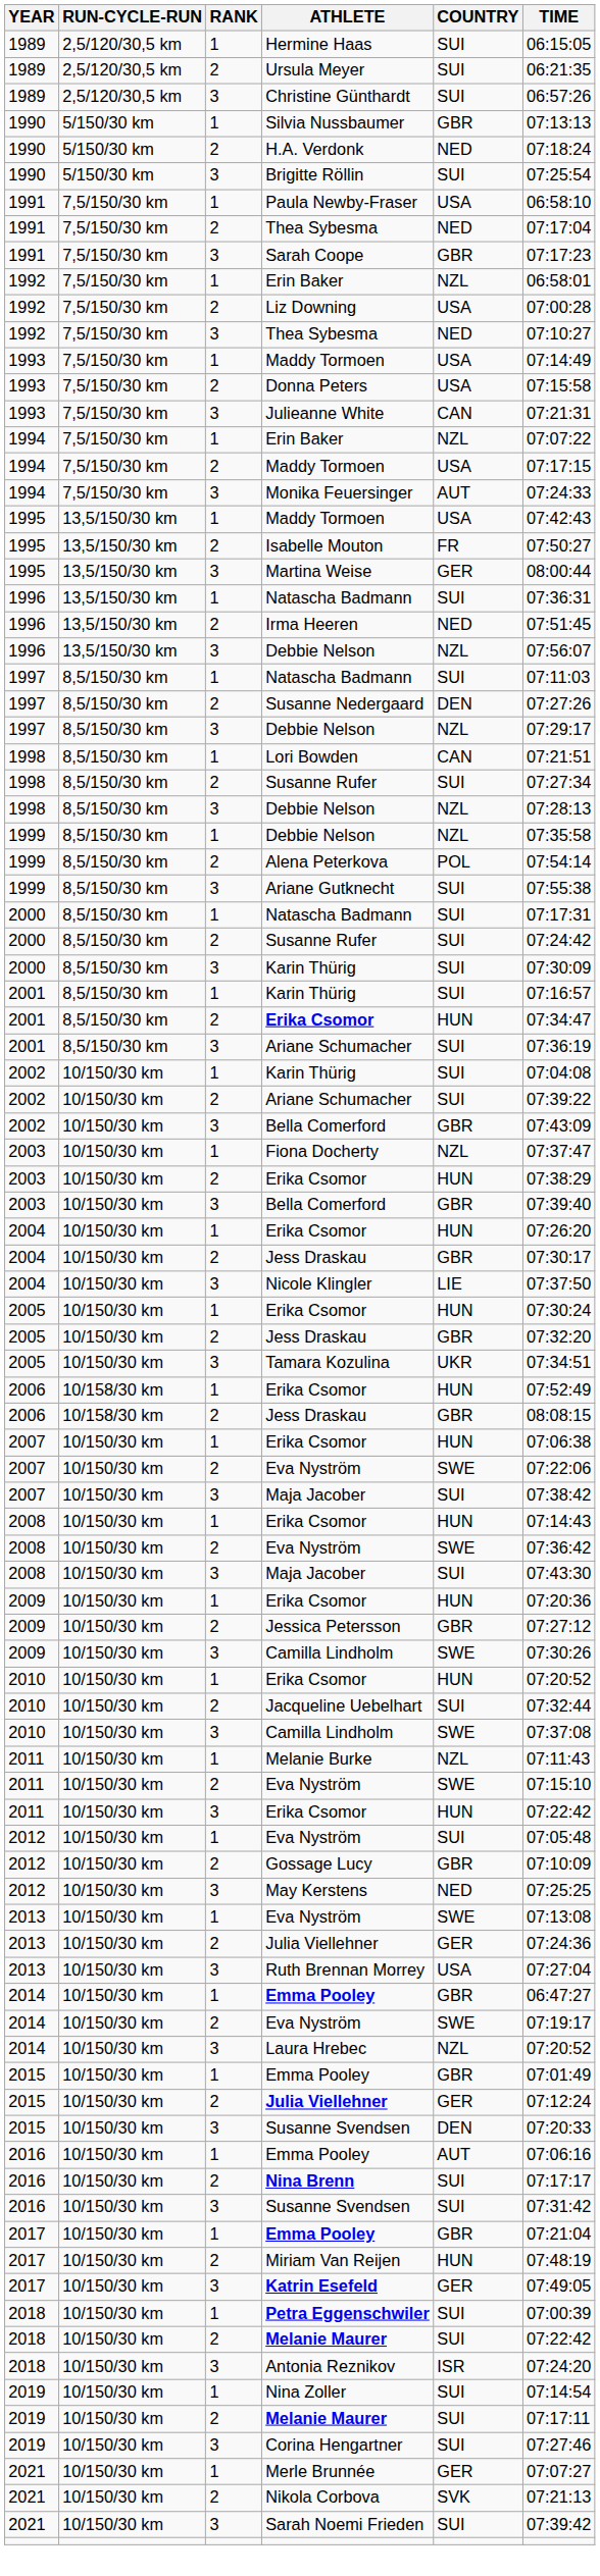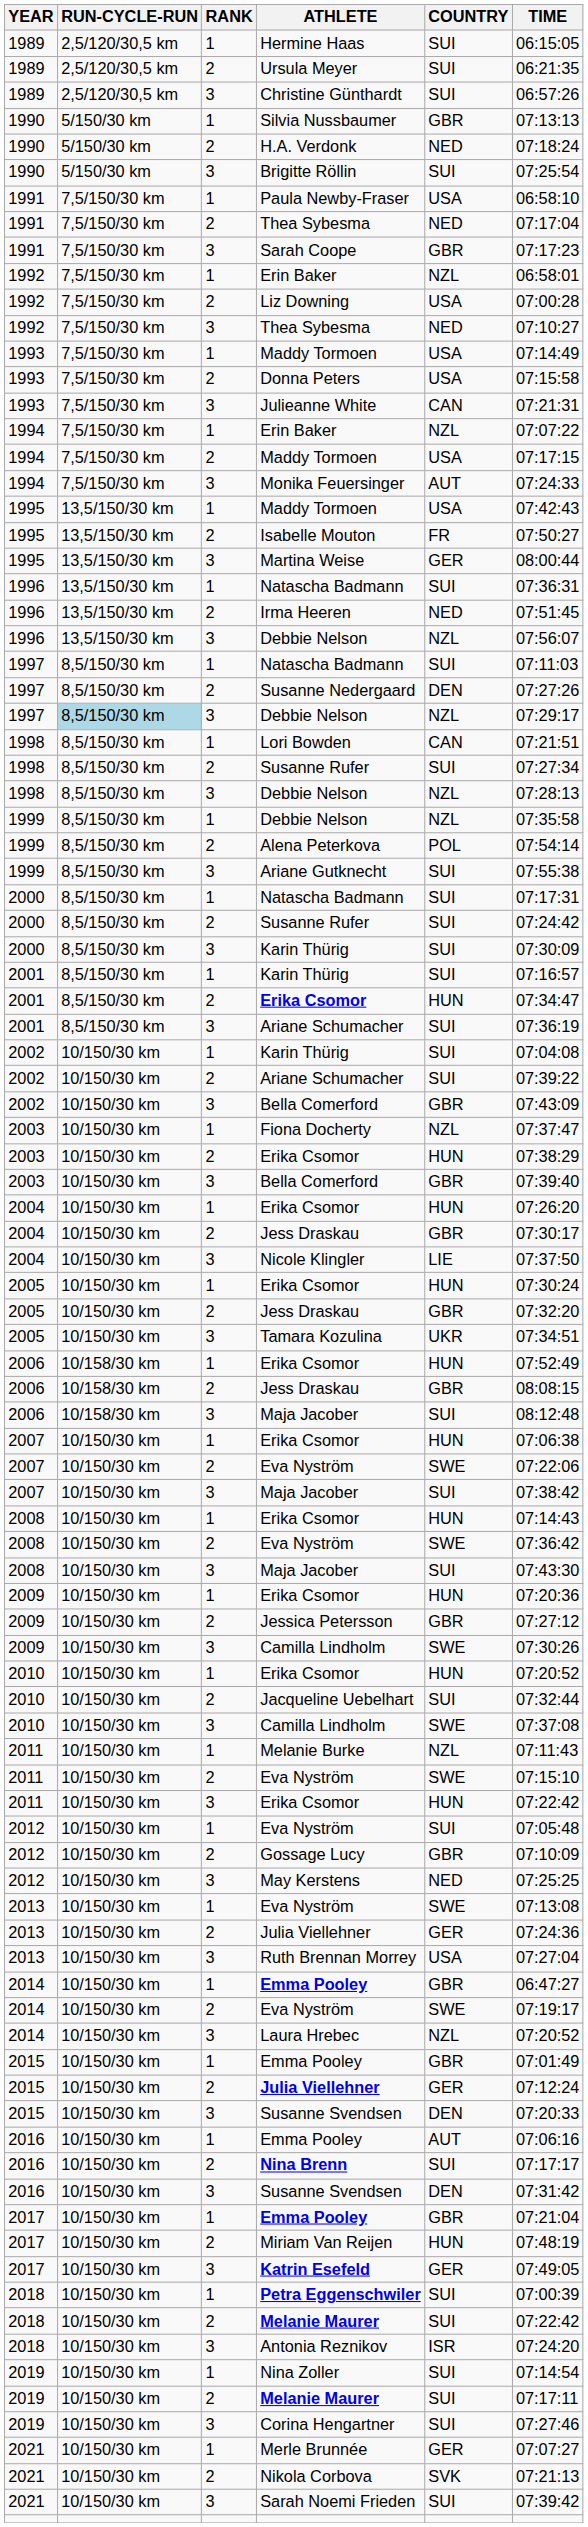 <table class="wikitable sortable">
 <tr>
 <th>YEAR</th>
 <th>RUN-CYCLE-RUN</th>
 <th>RANK</th>
 <th>ATHLETE</th>
 <th>COUNTRY</th>
 <th>TIME</th>
 </tr>
 <tr>
 <td>1989</td>
 <td>2,5/120/30,5 km</td>
 <td>1</td>
 <td>Hermine Haas</td>
 <td>SUI</td>
 <td>06:15:05</td>
 </tr>
 <tr>
 <td>1989</td>
 <td>2,5/120/30,5 km</td>
 <td>2</td>
 <td>Ursula Meyer</td>
 <td>SUI</td>
 <td>06:21:35</td>
 </tr>
 <tr>
 <td>1989</td>
 <td>2,5/120/30,5 km</td>
 <td>3</td>
 <td>Christine Günthardt</td>
 <td>SUI</td>
 <td>06:57:26</td>
 </tr>
 <tr>
 <td>1990</td>
 <td>5/150/30 km</td>
 <td>1</td>
 <td>Silvia Nussbaumer</td>
 <td>GBR</td>
 <td>07:13:13</td>
 </tr>
 <tr>
 <td>1990</td>
 <td>5/150/30 km</td>
 <td>2</td>
 <td>H.A. Verdonk</td>
 <td>NED</td>
 <td>07:18:24</td>
 </tr>
 <tr>
 <td>1990</td>
 <td>5/150/30 km</td>
 <td>3</td>
 <td>Brigitte Röllin</td>
 <td>SUI</td>
 <td>07:25:54</td>
 </tr>
 <tr>
 <td>1991</td>
 <td>7,5/150/30 km</td>
 <td>1</td>
 <td>Paula Newby-Fraser</td>
 <td>USA</td>
 <td>06:58:10</td>
 </tr>
 <tr>
 <td>1991</td>
 <td>7,5/150/30 km</td>
 <td>2</td>
 <td>Thea Sybesma</td>
 <td>NED</td>
 <td>07:17:04</td>
 </tr>
 <tr>
 <td>1991</td>
 <td>7,5/150/30 km</td>
 <td>3</td>
 <td>Sarah Coope</td>
 <td>GBR</td>
 <td>07:17:23</td>
 </tr>
 <tr>
 <td>1992</td>
 <td>7,5/150/30 km</td>
 <td>1</td>
 <td>Erin Baker</td>
 <td>NZL</td>
 <td>06:58:01</td>
 </tr>
 <tr>
 <td>1992</td>
 <td>7,5/150/30 km</td>
 <td>2</td>
 <td>Liz Downing</td>
 <td>USA</td>
 <td>07:00:28</td>
 </tr>
 <tr>
 <td>1992</td>
 <td>7,5/150/30 km</td>
 <td>3</td>
 <td>Thea Sybesma</td>
 <td>NED</td>
 <td>07:10:27</td>
 </tr>
 <tr>
 <td>1993</td>
 <td>7,5/150/30 km</td>
 <td>1</td>
 <td>Maddy Tormoen</td>
 <td>USA</td>
 <td>07:14:49</td>
 </tr>
 <tr>
 <td>1993</td>
 <td>7,5/150/30 km</td>
 <td>2</td>
 <td>Donna Peters</td>
 <td>USA</td>
 <td>07:15:58</td>
 </tr>
 <tr>
 <td>1993</td>
 <td>7,5/150/30 km</td>
 <td>3</td>
 <td>Julieanne White</td>
 <td>CAN</td>
 <td>07:21:31</td>
 </tr>
 <tr>
 <td>1994</td>
 <td>7,5/150/30 km</td>
 <td>1</td>
 <td>Erin Baker</td>
 <td>NZL</td>
 <td>07:07:22</td>
 </tr>
 <tr>
 <td>1994</td>
 <td>7,5/150/30 km</td>
 <td>2</td>
 <td>Maddy Tormoen</td>
 <td>USA</td>
 <td>07:17:15</td>
 </tr>
 <tr>
 <td>1994</td>
 <td>7,5/150/30 km</td>
 <td>3</td>
 <td>Monika Feuersinger</td>
 <td>AUT</td>
 <td>07:24:33</td>
 </tr>
 <tr>
 <td>1995</td>
 <td>13,5/150/30 km</td>
 <td>1</td>
 <td>Maddy Tormoen</td>
 <td>USA</td>
 <td>07:42:43</td>
 </tr>
 <tr>
 <td>1995</td>
 <td>13,5/150/30 km</td>
 <td>2</td>
 <td>Isabelle Mouton</td>
 <td>FR</td>
 <td>07:50:27</td>
 </tr>
 <tr>
 <td>1995</td>
 <td>13,5/150/30 km</td>
 <td>3</td>
 <td>Martina Weise</td>
 <td>GER</td>
 <td>08:00:44</td>
 </tr>
 <tr>
 <td>1996</td>
 <td>13,5/150/30 km</td>
 <td>1</td>
 <td>Natascha Badmann</td>
 <td>SUI</td>
 <td>07:36:31</td>
 </tr>
 <tr>
 <td>1996</td>
 <td>13,5/150/30 km</td>
 <td>2</td>
 <td>Irma Heeren</td>
 <td>NED</td>
 <td>07:51:45</td>
 </tr>
 <tr>
 <td>1996</td>
 <td>13,5/150/30 km</td>
 <td>3</td>
 <td>Debbie Nelson</td>
 <td>NZL</td>
 <td>07:56:07</td>
 </tr>
 <tr>
 <td>1997</td>
 <td>8,5/150/30 km</td>
 <td>1</td>
 <td>Natascha Badmann</td>
 <td>SUI</td>
 <td>07:11:03</td>
 </tr>
 <tr>
 <td>1997</td>
 <td>8,5/150/30 km</td>
 <td>2</td>
 <td>Susanne Nedergaard</td>
 <td>DEN</td>
 <td>07:27:26</td>
 </tr>
 <tr>
 <td>1997</td>
-<td>8,5/150/30 km</td>
+<td style="background: lightblue;">8,5/150/30 km</td>
 <td>3</td>
 <td>Debbie Nelson</td>
 <td>NZL</td>
 <td>07:29:17</td>
 </tr>
 <tr>
 <td>1998</td>
 <td>8,5/150/30 km</td>
 <td>1</td>
 <td>Lori Bowden</td>
 <td>CAN</td>
 <td>07:21:51</td>
 </tr>
 <tr>
 <td>1998</td>
 <td>8,5/150/30 km</td>
 <td>2</td>
 <td>Susanne Rufer</td>
 <td>SUI</td>
 <td>07:27:34</td>
 </tr>
 <tr>
 <td>1998</td>
 <td>8,5/150/30 km</td>
 <td>3</td>
 <td>Debbie Nelson</td>
 <td>NZL</td>
 <td>07:28:13</td>
 </tr>
 <tr>
 <td>1999</td>
 <td>8,5/150/30 km</td>
 <td>1</td>
 <td>Debbie Nelson</td>
 <td>NZL</td>
 <td>07:35:58</td>
 </tr>
 <tr>
 <td>1999</td>
 <td>8,5/150/30 km</td>
 <td>2</td>
 <td>Alena Peterkova</td>
 <td>POL</td>
 <td>07:54:14</td>
 </tr>
 <tr>
 <td>1999</td>
 <td>8,5/150/30 km</td>
 <td>3</td>
 <td>Ariane Gutknecht</td>
 <td>SUI</td>
 <td>07:55:38</td>
 </tr>
 <tr>
 <td>2000</td>
 <td>8,5/150/30 km</td>
 <td>1</td>
 <td>Natascha Badmann</td>
 <td>SUI</td>
 <td>07:17:31</td>
 </tr>
 <tr>
 <td>2000</td>
 <td>8,5/150/30 km</td>
 <td>2</td>
 <td>Susanne Rufer</td>
 <td>SUI</td>
 <td>07:24:42</td>
 </tr>
 <tr>
 <td>2000</td>
 <td>8,5/150/30 km</td>
 <td>3</td>
 <td>Karin Thürig</td>
 <td>SUI</td>
 <td>07:30:09</td>
 </tr>
 <tr>
 <td>2001</td>
 <td>8,5/150/30 km</td>
 <td>1</td>
 <td>Karin Thürig</td>
 <td>SUI</td>
 <td>07:16:57</td>
 </tr>
 <tr>
 <td>2001</td>
 <td>8,5/150/30 km</td>
 <td>2</td>
 <td><strong><a href='#'>Erika Csomor</a></strong></td>
 <td>HUN</td>
 <td>07:34:47</td>
 </tr>
 <tr>
 <td>2001</td>
 <td>8,5/150/30 km</td>
 <td>3</td>
 <td>Ariane Schumacher</td>
 <td>SUI</td>
 <td>07:36:19</td>
 </tr>
 <tr>
 <td>2002</td>
 <td>10/150/30 km</td>
 <td>1</td>
 <td>Karin Thürig</td>
 <td>SUI</td>
 <td>07:04:08</td>
 </tr>
 <tr>
 <td>2002</td>
 <td>10/150/30 km</td>
 <td>2</td>
 <td>Ariane Schumacher</td>
 <td>SUI</td>
 <td>07:39:22</td>
 </tr>
 <tr>
 <td>2002</td>
 <td>10/150/30 km</td>
 <td>3</td>
 <td>Bella Comerford</td>
 <td>GBR</td>
 <td>07:43:09</td>
 </tr>
 <tr>
 <td>2003</td>
 <td>10/150/30 km</td>
 <td>1</td>
 <td>Fiona Docherty</td>
 <td>NZL</td>
 <td>07:37:47</td>
 </tr>
 <tr>
 <td>2003</td>
 <td>10/150/30 km</td>
 <td>2</td>
 <td>Erika Csomor</td>
 <td>HUN</td>
 <td>07:38:29</td>
 </tr>
 <tr>
 <td>2003</td>
 <td>10/150/30 km</td>
 <td>3</td>
 <td>Bella Comerford</td>
 <td>GBR</td>
 <td>07:39:40</td>
 </tr>
 <tr>
 <td>2004</td>
 <td>10/150/30 km</td>
 <td>1</td>
 <td>Erika Csomor</td>
 <td>HUN</td>
 <td>07:26:20</td>
 </tr>
 <tr>
 <td>2004</td>
 <td>10/150/30 km</td>
 <td>2</td>
 <td>Jess Draskau</td>
 <td>GBR</td>
 <td>07:30:17</td>
 </tr>
 <tr>
 <td>2004</td>
 <td>10/150/30 km</td>
 <td>3</td>
 <td>Nicole Klingler</td>
 <td>LIE</td>
 <td>07:37:50</td>
 </tr>
 <tr>
 <td>2005</td>
 <td>10/150/30 km</td>
 <td>1</td>
 <td>Erika Csomor</td>
 <td>HUN</td>
 <td>07:30:24</td>
 </tr>
 <tr>
 <td>2005</td>
 <td>10/150/30 km</td>
 <td>2</td>
 <td>Jess Draskau</td>
 <td>GBR</td>
 <td>07:32:20</td>
 </tr>
 <tr>
 <td>2005</td>
 <td>10/150/30 km</td>
 <td>3</td>
 <td>Tamara Kozulina</td>
 <td>UKR</td>
 <td>07:34:51</td>
 </tr>
 <tr>
 <td>2006</td>
 <td>10/158/30 km</td>
 <td>1</td>
 <td>Erika Csomor</td>
 <td>HUN</td>
 <td>07:52:49</td>
 </tr>
 <tr>
 <td>2006</td>
 <td>10/158/30 km</td>
 <td>2</td>
 <td>Jess Draskau</td>
 <td>GBR</td>
 <td>08:08:15</td>
+</tr>
+<tr>
+<td>2006</td>
+<td>10/158/30 km</td>
+<td>3</td>
+<td>Maja Jacober</td>
+<td>SUI</td>
+<td>08:12:48</td>
 </tr>
 <tr>
 <td>2007</td>
 <td>10/150/30 km</td>
 <td>1</td>
 <td>Erika Csomor</td>
 <td>HUN</td>
 <td>07:06:38</td>
 </tr>
 <tr>
 <td>2007</td>
 <td>10/150/30 km</td>
 <td>2</td>
 <td>Eva Nyström</td>
 <td>SWE</td>
 <td>07:22:06</td>
 </tr>
 <tr>
 <td>2007</td>
 <td>10/150/30 km</td>
 <td>3</td>
 <td>Maja Jacober</td>
 <td>SUI</td>
 <td>07:38:42</td>
 </tr>
 <tr>
 <td>2008</td>
 <td>10/150/30 km</td>
 <td>1</td>
 <td>Erika Csomor</td>
 <td>HUN</td>
 <td>07:14:43</td>
 </tr>
 <tr>
 <td>2008</td>
 <td>10/150/30 km</td>
 <td>2</td>
 <td>Eva Nyström</td>
 <td>SWE</td>
 <td>07:36:42</td>
 </tr>
 <tr>
 <td>2008</td>
 <td>10/150/30 km</td>
 <td>3</td>
 <td>Maja Jacober</td>
 <td>SUI</td>
 <td>07:43:30</td>
 </tr>
 <tr>
 <td>2009</td>
 <td>10/150/30 km</td>
 <td>1</td>
 <td>Erika Csomor</td>
 <td>HUN</td>
 <td>07:20:36</td>
 </tr>
 <tr>
 <td>2009</td>
 <td>10/150/30 km</td>
 <td>2</td>
 <td>Jessica Petersson</td>
 <td>GBR</td>
 <td>07:27:12</td>
 </tr>
 <tr>
 <td>2009</td>
 <td>10/150/30 km</td>
 <td>3</td>
 <td>Camilla Lindholm</td>
 <td>SWE</td>
 <td>07:30:26</td>
 </tr>
 <tr>
 <td>2010</td>
 <td>10/150/30 km</td>
 <td>1</td>
 <td>Erika Csomor</td>
 <td>HUN</td>
 <td>07:20:52</td>
 </tr>
 <tr>
 <td>2010</td>
 <td>10/150/30 km</td>
 <td>2</td>
 <td>Jacqueline Uebelhart</td>
 <td>SUI</td>
 <td>07:32:44</td>
 </tr>
 <tr>
 <td>2010</td>
 <td>10/150/30 km</td>
 <td>3</td>
 <td>Camilla Lindholm</td>
 <td>SWE</td>
 <td>07:37:08</td>
 </tr>
 <tr>
 <td>2011</td>
 <td>10/150/30 km</td>
 <td>1</td>
 <td>Melanie Burke</td>
 <td>NZL</td>
 <td>07:11:43</td>
 </tr>
 <tr>
 <td>2011</td>
 <td>10/150/30 km</td>
 <td>2</td>
 <td>Eva Nyström</td>
 <td>SWE</td>
 <td>07:15:10</td>
 </tr>
 <tr>
 <td>2011</td>
 <td>10/150/30 km</td>
 <td>3</td>
 <td>Erika Csomor</td>
 <td>HUN</td>
 <td>07:22:42</td>
 </tr>
 <tr>
 <td>2012</td>
 <td>10/150/30 km</td>
 <td>1</td>
 <td>Eva Nyström</td>
 <td>SUI</td>
 <td>07:05:48</td>
 </tr>
 <tr>
 <td>2012</td>
 <td>10/150/30 km</td>
 <td>2</td>
 <td>Gossage Lucy</td>
 <td>GBR</td>
 <td>07:10:09</td>
 </tr>
 <tr>
 <td>2012</td>
 <td>10/150/30 km</td>
 <td>3</td>
 <td>May Kerstens</td>
 <td>NED</td>
 <td>07:25:25</td>
 </tr>
 <tr>
 <td>2013</td>
 <td>10/150/30 km</td>
 <td>1</td>
 <td>Eva Nyström</td>
 <td>SWE</td>
 <td>07:13:08</td>
 </tr>
 <tr>
 <td>2013</td>
 <td>10/150/30 km</td>
 <td>2</td>
 <td>Julia Viellehner</td>
 <td>GER</td>
 <td>07:24:36</td>
 </tr>
 <tr>
 <td>2013</td>
 <td>10/150/30 km</td>
 <td>3</td>
 <td>Ruth Brennan Morrey</td>
 <td>USA</td>
 <td>07:27:04</td>
 </tr>
 <tr>
 <td>2014</td>
 <td>10/150/30 km</td>
 <td>1</td>
 <td><strong><a href='#'>Emma Pooley</a></strong></td>
 <td>GBR</td>
 <td>06:47:27</td>
 </tr>
 <tr>
 <td>2014</td>
 <td>10/150/30 km</td>
 <td>2</td>
 <td>Eva Nyström</td>
 <td>SWE</td>
 <td>07:19:17</td>
 </tr>
 <tr>
 <td>2014</td>
 <td>10/150/30 km</td>
 <td>3</td>
 <td>Laura Hrebec</td>
 <td>NZL</td>
 <td>07:20:52</td>
 </tr>
 <tr>
 <td>2015</td>
 <td>10/150/30 km</td>
 <td>1</td>
 <td>Emma Pooley</td>
 <td>GBR</td>
 <td>07:01:49</td>
 </tr>
 <tr>
 <td>2015</td>
 <td>10/150/30 km</td>
 <td>2</td>
 <td><a href='#'><strong>Julia Viellehner</strong></a></td>
 <td>GER</td>
 <td>07:12:24</td>
 </tr>
 <tr>
 <td>2015</td>
 <td>10/150/30 km</td>
 <td>3</td>
 <td>Susanne Svendsen</td>
 <td>DEN</td>
 <td>07:20:33</td>
 </tr>
 <tr>
 <td>2016</td>
 <td>10/150/30 km</td>
 <td>1</td>
 <td>Emma Pooley</td>
 <td>AUT</td>
 <td>07:06:16</td>
 </tr>
 <tr>
 <td>2016</td>
 <td>10/150/30 km</td>
 <td>2</td>
 <td><a href='#'><strong>Nina Brenn</strong></a></td>
 <td>SUI</td>
 <td>07:17:17</td>
 </tr>
 <tr>
 <td>2016</td>
 <td>10/150/30 km</td>
 <td>3</td>
 <td>Susanne Svendsen</td>
-<td>SUI</td>
+<td>DEN</td>
 <td>07:31:42</td>
 </tr>
 <tr>
 <td>2017</td>
 <td>10/150/30 km</td>
 <td>1</td>
 <td><a href='#'><strong>Emma Pooley</strong></a></td>
 <td>GBR</td>
 <td>07:21:04</td>
 </tr>
 <tr>
 <td>2017</td>
 <td>10/150/30 km</td>
 <td>2</td>
 <td>Miriam Van Reijen</td>
 <td>HUN</td>
 <td>07:48:19</td>
 </tr>
 <tr>
 <td>2017</td>
 <td>10/150/30 km</td>
 <td>3</td>
 <td><a href='#'><strong>Katrin Esefeld</strong></a></td>
 <td>GER</td>
 <td>07:49:05</td>
 </tr>
 <tr>
 <td>2018</td>
 <td>10/150/30 km</td>
 <td>1</td>
 <td><a href='#'><strong>Petra Eggenschwiler</strong></a></td>
 <td>SUI</td>
 <td>07:00:39</td>
 </tr>
 <tr>
 <td>2018</td>
 <td>10/150/30 km</td>
 <td>2</td>
 <td><a href='#'><strong>Melanie Maurer</strong></a></td>
 <td>SUI</td>
 <td>07:22:42</td>
 </tr>
 <tr>
 <td>2018</td>
 <td>10/150/30 km</td>
 <td>3</td>
 <td>Antonia Reznikov</td>
 <td>ISR</td>
 <td>07:24:20</td>
 </tr>
 <tr>
 <td>2019</td>
 <td>10/150/30 km</td>
 <td>1</td>
 <td>Nina Zoller</td>
 <td>SUI</td>
 <td>07:14:54</td>
 </tr>
 <tr>
 <td>2019</td>
 <td>10/150/30 km</td>
 <td>2</td>
 <td><a href='#'><strong>Melanie Maurer</strong></a></td>
 <td>SUI</td>
 <td>07:17:11</td>
 </tr>
 <tr>
 <td>2019</td>
 <td>10/150/30 km</td>
 <td>3</td>
 <td>Corina Hengartner</td>
 <td>SUI</td>
 <td>07:27:46</td>
 </tr>
 <tr>
 <td>2021</td>
 <td>10/150/30 km</td>
 <td>1</td>
 <td>Merle Brunnée</td>
 <td>GER</td>
 <td>07:07:27</td>
 </tr>
 <tr>
 <td>2021</td>
 <td>10/150/30 km</td>
 <td>2</td>
 <td>Nikola Corbova</td>
 <td>SVK</td>
 <td>07:21:13</td>
 </tr>
 <tr>
 <td>2021</td>
 <td>10/150/30 km</td>
 <td>3</td>
 <td>Sarah Noemi Frieden</td>
 <td>SUI</td>
 <td>07:39:42</td>
 </tr>
 <tr>
 <td></td>
 <td></td>
 <td></td>
 <td></td>
 <td></td>
 <td></td>
 </tr>
 </table>
